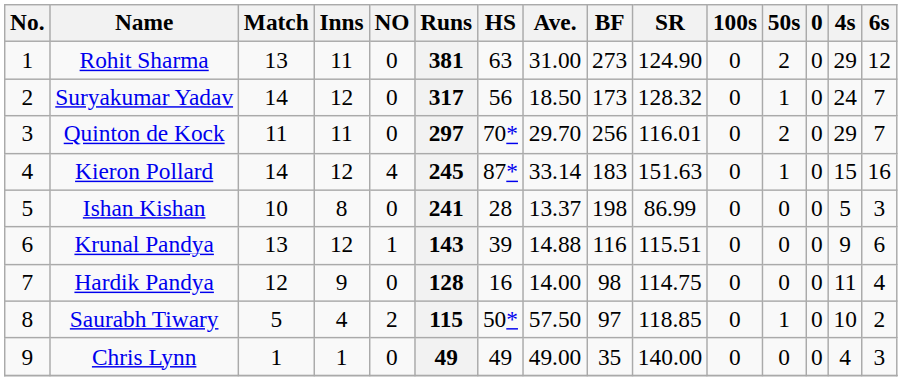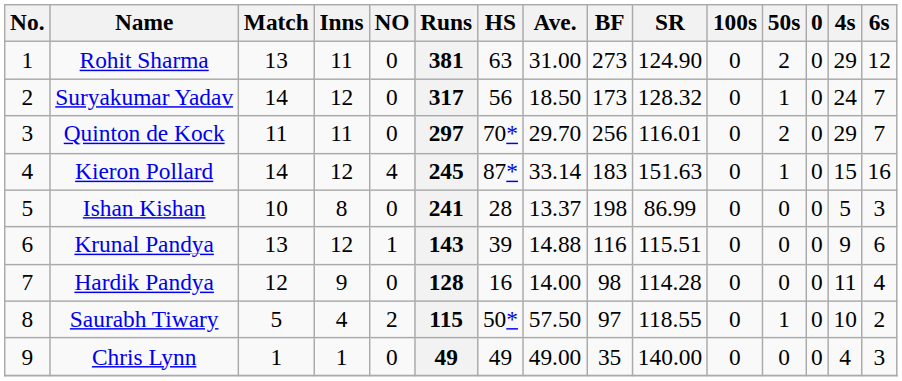 <table class="wikitable sortable" style="text-align: center;">
 <tr>
 <th>No.</th>
 <th>Name</th>
 <th>Match</th>
 <th>Inns</th>
 <th>NO</th>
 <th>Runs</th>
 <th>HS</th>
 <th>Ave.</th>
 <th>BF</th>
 <th>SR</th>
 <th>100s</th>
 <th>50s</th>
 <th>0</th>
 <th>4s</th>
 <th>6s</th>
 </tr>
 <tr>
 <td>1</td>
 <td><a href='#'>Rohit Sharma</a></td>
 <td>13</td>
 <td>11</td>
 <td>0</td>
 <th>381</th>
 <td>63</td>
 <td>31.00</td>
 <td>273</td>
 <td>124.90</td>
 <td>0</td>
 <td>2</td>
 <td>0</td>
 <td>29</td>
 <td>12</td>
 </tr>
 <tr>
 <td>2</td>
 <td><a href='#'>Suryakumar Yadav</a></td>
 <td>14</td>
 <td>12</td>
 <td>0</td>
 <th>317</th>
 <td>56</td>
 <td>18.50</td>
 <td>173</td>
 <td>128.32</td>
 <td>0</td>
 <td>1</td>
 <td>0</td>
 <td>24</td>
 <td>7</td>
 </tr>
 <tr>
 <td>3</td>
 <td><a href='#'>Quinton de Kock</a></td>
 <td>11</td>
 <td>11</td>
 <td>0</td>
 <th>297</th>
 <td>70<a href='#'>*</a></td>
 <td>29.70</td>
 <td>256</td>
 <td>116.01</td>
 <td>0</td>
 <td>2</td>
 <td>0</td>
 <td>29</td>
 <td>7</td>
 </tr>
 <tr>
 <td>4</td>
 <td><a href='#'>Kieron Pollard</a></td>
 <td>14</td>
 <td>12</td>
 <td>4</td>
 <th>245</th>
 <td>87<a href='#'>*</a></td>
 <td>33.14</td>
 <td>183</td>
 <td>151.63</td>
 <td>0</td>
 <td>1</td>
 <td>0</td>
 <td>15</td>
 <td>16</td>
 </tr>
 <tr>
 <td>5</td>
 <td><a href='#'>Ishan Kishan</a></td>
 <td>10</td>
 <td>8</td>
 <td>0</td>
 <th>241</th>
 <td>28</td>
 <td>13.37</td>
 <td>198</td>
 <td>86.99</td>
 <td>0</td>
 <td>0</td>
 <td>0</td>
 <td>5</td>
 <td>3</td>
 </tr>
 <tr>
 <td>6</td>
 <td><a href='#'>Krunal Pandya</a></td>
 <td>13</td>
 <td>12</td>
 <td>1</td>
 <th>143</th>
 <td>39</td>
 <td>14.88</td>
 <td>116</td>
 <td>115.51</td>
 <td>0</td>
 <td>0</td>
 <td>0</td>
 <td>9</td>
 <td>6</td>
 </tr>
 <tr>
 <td>7</td>
 <td><a href='#'>Hardik Pandya</a></td>
 <td>12</td>
 <td>9</td>
 <td>0</td>
 <th>128</th>
 <td>16</td>
 <td>14.00</td>
 <td>98</td>
-<td>114.75</td>
+<td>114.28</td>
 <td>0</td>
 <td>0</td>
 <td>0</td>
 <td>11</td>
 <td>4</td>
 </tr>
 <tr>
 <td>8</td>
 <td><a href='#'>Saurabh Tiwary</a></td>
 <td>5</td>
 <td>4</td>
 <td>2</td>
 <th>115</th>
 <td>50<a href='#'>*</a></td>
 <td>57.50</td>
 <td>97</td>
-<td>118.85</td>
+<td>118.55</td>
 <td>0</td>
 <td>1</td>
 <td>0</td>
 <td>10</td>
 <td>2</td>
 </tr>
 <tr>
 <td>9</td>
 <td><a href='#'>Chris Lynn</a></td>
 <td>1</td>
 <td>1</td>
 <td>0</td>
 <th>49</th>
 <td>49</td>
 <td>49.00</td>
 <td>35</td>
 <td>140.00</td>
 <td>0</td>
 <td>0</td>
 <td>0</td>
 <td>4</td>
 <td>3</td>
 </tr>
 <tr>
 </tr>
 </table>
